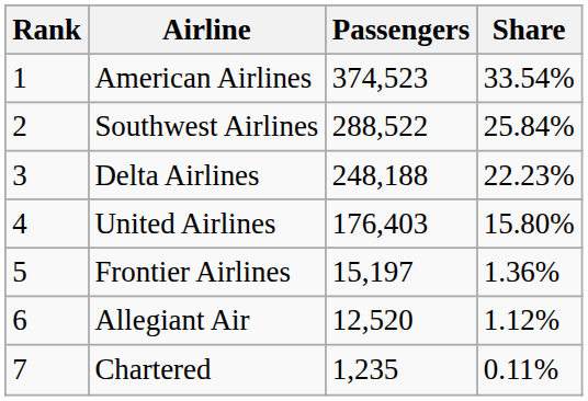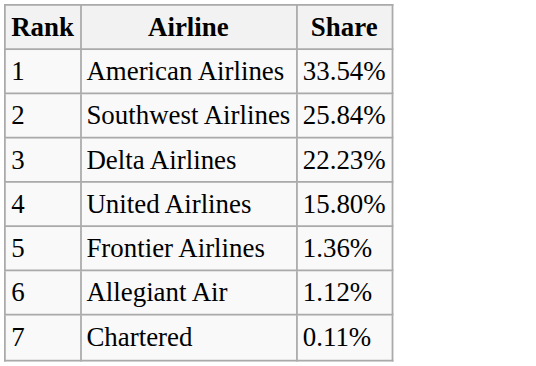 <table class="wikitable sortable" style="font-size: 95%" width="align=">
 <tr>
 <th>Rank</th>
 <th>Airline</th>
-<th>Passengers</th>
 <th>Share</th>
 </tr>
 <tr>
 <td>1</td>
 <td>American Airlines</td>
-<td>374,523</td>
 <td>33.54%</td>
 </tr>
 <tr>
 <td>2</td>
 <td>Southwest Airlines</td>
-<td>288,522</td>
 <td>25.84%</td>
 </tr>
 <tr>
 <td>3</td>
 <td>Delta Airlines</td>
-<td>248,188</td>
 <td>22.23%</td>
 </tr>
 <tr>
 <td>4</td>
 <td>United Airlines</td>
-<td>176,403</td>
 <td>15.80%</td>
 </tr>
 <tr>
 <td>5</td>
 <td>Frontier Airlines</td>
-<td>15,197</td>
 <td>1.36%</td>
 </tr>
 <tr>
 <td>6</td>
 <td>Allegiant Air</td>
-<td>12,520</td>
 <td>1.12%</td>
 </tr>
 <tr>
 <td>7</td>
 <td>Chartered</td>
-<td>1,235</td>
 <td>0.11%</td>
 </tr>
 </table>
